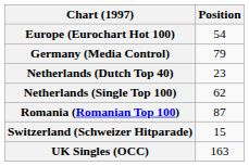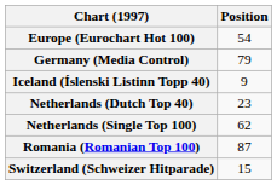 <table class="wikitable sortable plainrowheaders" style="text-align:center">
 <tr>
 <th>Chart (1997)</th>
 <th>Position</th>
 </tr>
 <tr>
 <th scope="row">Europe (Eurochart Hot 100)</th>
 <td>54</td>
 </tr>
 <tr>
 <th scope="row">Germany (Media Control)</th>
 <td>79</td>
+</tr>
+<tr>
+<th scope="row">Iceland (Íslenski Listinn Topp 40)</th>
+<td>9</td>
 </tr>
 <tr>
 <th scope="row">Netherlands (Dutch Top 40)</th>
 <td>23</td>
 </tr>
 <tr>
 <th scope="row">Netherlands (Single Top 100)</th>
 <td>62</td>
 </tr>
 <tr>
 <th scope="row">Romania (<a href='#'>Romanian Top 100</a>)</th>
 <td>87</td>
 </tr>
 <tr>
 <th scope="row">Switzerland (Schweizer Hitparade)</th>
 <td>15</td>
 </tr>
-<tr>
-<th scope="row">UK Singles (OCC)</th>
-<td>163</td>
-</tr>
 </table>
